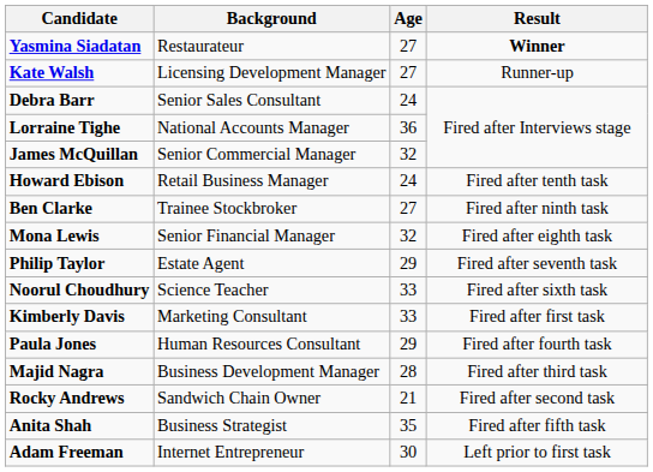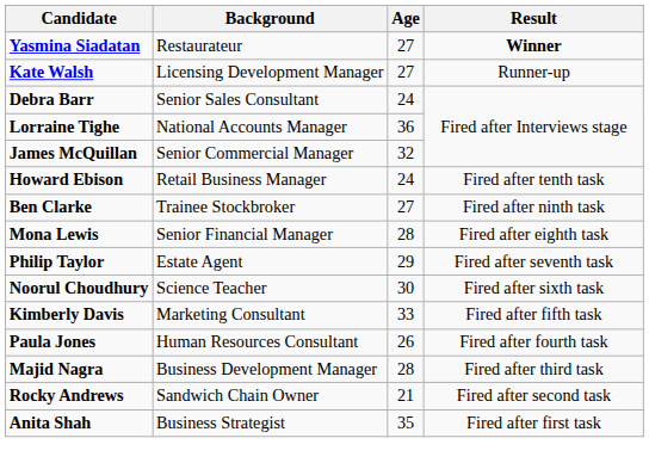 <table class="wikitable sortable">
 <tr style="vertical-align:top">
 <th>Candidate</th>
 <th>Background</th>
 <th><span>Age</span></th>
 <th width="200">Result</th>
 </tr>
 <tr>
 <td><strong><a href='#'>Yasmina Siadatan</a></strong></td>
 <td>Restaurateur</td>
 <td style="text-align:center">27</td>
 <td align="center"><strong>Winner</strong></td>
 </tr>
 <tr>
 <td><strong><a href='#'>Kate Walsh</a></strong></td>
 <td>Licensing Development Manager</td>
 <td style="text-align:center">27</td>
 <td align="center">Runner-up</td>
 </tr>
 <tr>
 <td><strong>Debra Barr</strong></td>
 <td>Senior Sales Consultant</td>
 <td style="text-align:center">24</td>
 <td style="text-align:center" rowspan="3">Fired after Interviews stage</td>
 </tr>
 <tr>
 <td><strong>Lorraine Tighe</strong></td>
 <td>National Accounts Manager</td>
 <td style="text-align:center">36</td>
 </tr>
 <tr>
 <td><strong>James McQuillan</strong></td>
 <td>Senior Commercial Manager</td>
 <td style="text-align:center">32</td>
 </tr>
 <tr>
 <td><strong>Howard Ebison</strong></td>
 <td>Retail Business Manager</td>
 <td style="text-align:center">24</td>
 <td align="center">Fired after tenth task</td>
 </tr>
 <tr>
 <td><strong>Ben Clarke</strong></td>
 <td>Trainee Stockbroker</td>
 <td style="text-align:center">27</td>
 <td align="center">Fired after ninth task</td>
 </tr>
 <tr>
 <td><strong>Mona Lewis</strong></td>
 <td>Senior Financial Manager</td>
-<td style="text-align:center">32</td>
+<td style="text-align:center">28</td>
 <td align="center">Fired after eighth task</td>
 </tr>
 <tr>
 <td><strong>Philip Taylor</strong></td>
 <td>Estate Agent</td>
 <td style="text-align:center">29</td>
 <td align="center">Fired after seventh task</td>
 </tr>
 <tr>
 <td><strong>Noorul Choudhury</strong></td>
 <td>Science Teacher</td>
-<td style="text-align:center">33</td>
+<td style="text-align:center">30</td>
 <td align="center">Fired after sixth task</td>
 </tr>
 <tr>
 <td><strong>Kimberly Davis</strong></td>
 <td>Marketing Consultant</td>
 <td style="text-align:center">33</td>
-<td align="center">Fired after first task</td>
+<td align="center">Fired after fifth task</td>
 </tr>
 <tr>
 <td><strong>Paula Jones</strong></td>
 <td>Human Resources Consultant</td>
-<td style="text-align:center">29</td>
+<td style="text-align:center">26</td>
 <td align="center">Fired after fourth task</td>
 </tr>
 <tr>
 <td><strong>Majid Nagra</strong></td>
 <td>Business Development Manager</td>
 <td style="text-align:center">28</td>
 <td align="center">Fired after third task</td>
 </tr>
 <tr>
 <td><strong>Rocky Andrews</strong></td>
 <td>Sandwich Chain Owner</td>
 <td style="text-align:center">21</td>
 <td align="center">Fired after second task</td>
 </tr>
 <tr>
 <td><strong>Anita Shah</strong></td>
 <td>Business Strategist</td>
 <td style="text-align:center">35</td>
-<td align="center">Fired after fifth task</td>
-</tr>
-<tr>
-<td><strong>Adam Freeman</strong></td>
-<td>Internet Entrepreneur</td>
-<td style="text-align:center">30</td>
-<td align="center">Left prior to first task</td>
+<td align="center">Fired after first task</td>
 </tr>
 </table>
